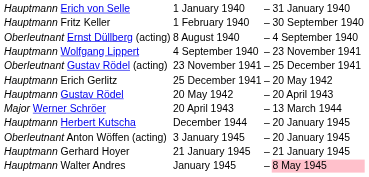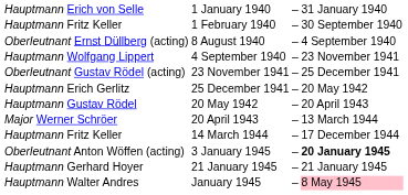 <table>
 <tr>
 <td> <em>Hauptmann</em> <a href='#'>Erich von Selle</a></td>
 <td>1 January 1940</td>
 <td>–</td>
 <td>31 January 1940</td>
 </tr>
 <tr>
 <td> <em>Hauptmann</em> Fritz Keller</td>
 <td>1 February 1940</td>
 <td>–</td>
 <td>30 September 1940</td>
 </tr>
 <tr>
 <td> <em>Oberleutnant</em> <a href='#'>Ernst Düllberg</a> (acting)</td>
 <td>8 August 1940</td>
 <td>–</td>
 <td>4 September 1940</td>
 </tr>
 <tr>
 <td> <em>Hauptmann</em> <a href='#'>Wolfgang Lippert</a></td>
 <td>4 September 1940</td>
 <td>–</td>
 <td>23 November 1941</td>
 </tr>
 <tr>
 <td> <em>Oberleutnant</em> <a href='#'>Gustav Rödel</a> (acting)</td>
 <td>23 November 1941</td>
 <td>–</td>
 <td>25 December 1941</td>
 </tr>
 <tr>
 <td> <em>Hauptmann</em> Erich Gerlitz</td>
 <td>25 December 1941</td>
 <td>–</td>
 <td>20 May 1942</td>
 </tr>
 <tr>
 <td> <em>Hauptmann</em> <a href='#'>Gustav Rödel</a></td>
 <td>20 May 1942</td>
 <td>–</td>
 <td>20 April 1943</td>
 </tr>
 <tr>
 <td> <em>Major</em> <a href='#'>Werner Schröer</a></td>
 <td>20 April 1943</td>
 <td>–</td>
 <td>13 March 1944</td>
 </tr>
 <tr>
-<td> <em>Hauptmann</em> <a href='#'>Herbert Kutscha</a></td>
-<td>December 1944</td>
+<td> <em>Hauptmann</em> Fritz Keller</td>
+<td>14 March 1944</td>
 <td>–</td>
-<td>20 January 1945</td>
+<td>17 December 1944</td>
 </tr>
 <tr>
 <td> <em>Oberleutnant</em> Anton Wöffen (acting)</td>
 <td>3 January 1945</td>
 <td>–</td>
-<td>20 January 1945</td>
+<td><strong>20 January 1945</strong></td>
 </tr>
 <tr>
 <td> <em>Hauptmann</em> Gerhard Hoyer</td>
 <td>21 January 1945</td>
 <td>–</td>
 <td>21 January 1945</td>
 </tr>
 <tr>
 <td> <em>Hauptmann</em> Walter Andres</td>
 <td>January 1945</td>
 <td>–</td>
 <td style="background: pink;">8 May 1945</td>
 </tr>
 </table>
